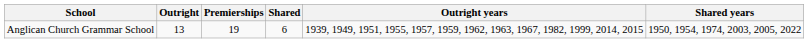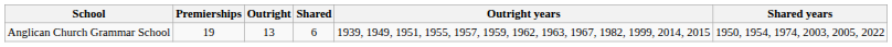 <table class="wikitable sortable">
 <tr>
 <th>School</th>
+<th>Premierships</th>
 <th>Outright</th>
-<th>Premierships</th>
 <th>Shared</th>
 <th>Outright years</th>
 <th>Shared years</th>
 </tr>
 <tr>
 <td>Anglican Church Grammar School</td>
+<td align="center">19</td>
 <td align="center">13</td>
-<td align="center">19</td>
 <td align="center">6</td>
 <td>1939, 1949, 1951, 1955, 1957, 1959, 1962, 1963, 1967, 1982, 1999, 2014, 2015</td>
 <td>1950, 1954, 1974, 2003, 2005, 2022</td>
 </tr>
 </table>
